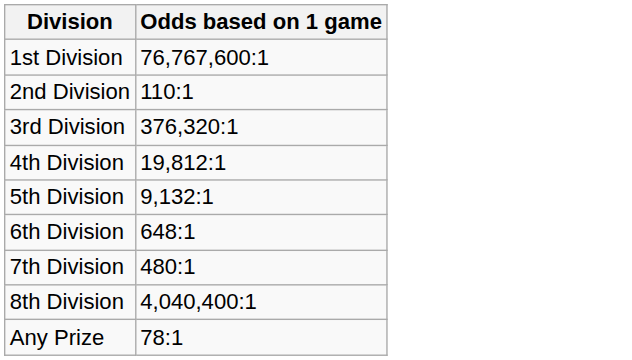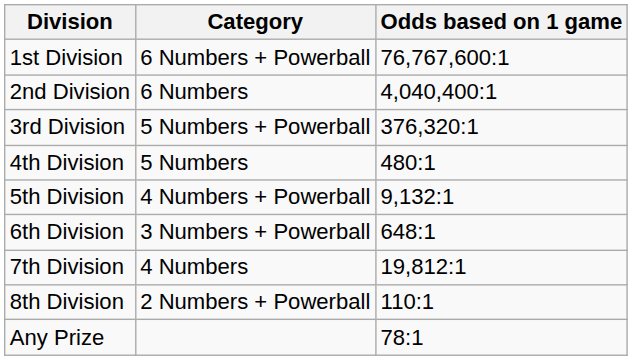 <table class="wikitable" border="1">
 <tr>
 <th>Division</th>
+<th>Category</th>
 <th>Odds based on 1 game</th>
 </tr>
 <tr>
 <td>1st Division</td>
+<td>6 Numbers + Powerball</td>
 <td>76,767,600:1</td>
 </tr>
 <tr>
 <td>2nd Division</td>
-<td>110:1</td>
+<td>6 Numbers</td>
+<td>4,040,400:1</td>
 </tr>
 <tr>
 <td>3rd Division</td>
+<td>5 Numbers + Powerball</td>
 <td>376,320:1</td>
 </tr>
 <tr>
 <td>4th Division</td>
-<td>19,812:1</td>
+<td>5 Numbers</td>
+<td>480:1</td>
 </tr>
 <tr>
 <td>5th Division</td>
+<td>4 Numbers + Powerball</td>
 <td>9,132:1</td>
 </tr>
 <tr>
 <td>6th Division</td>
+<td>3 Numbers + Powerball</td>
 <td>648:1</td>
 </tr>
 <tr>
 <td>7th Division</td>
-<td>480:1</td>
+<td>4 Numbers</td>
+<td>19,812:1</td>
 </tr>
 <tr>
 <td>8th Division</td>
-<td>4,040,400:1</td>
+<td>2 Numbers + Powerball</td>
+<td>110:1</td>
 </tr>
 <tr>
 <td>Any Prize</td>
+<td></td>
 <td>78:1</td>
 </tr>
 </table>
